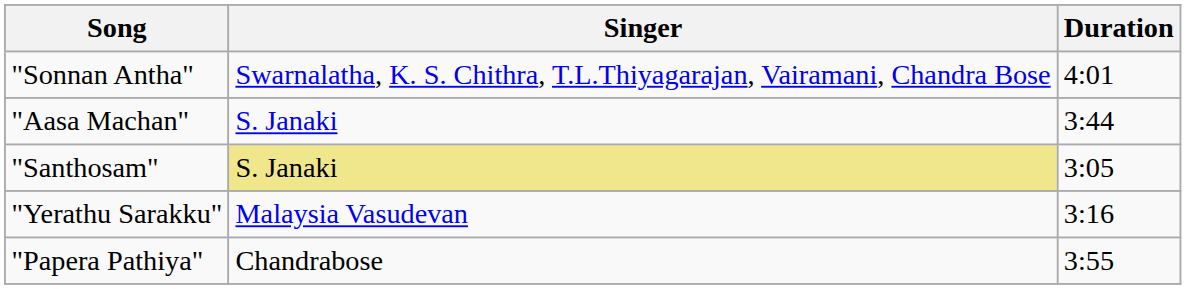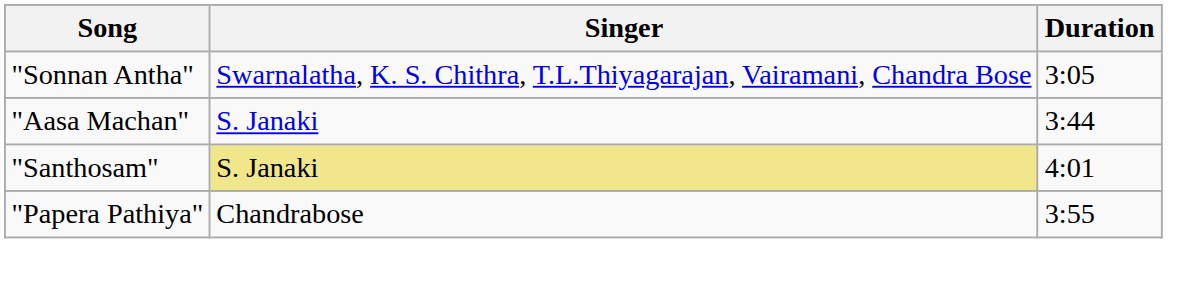 <table class="wikitable" style="font-size:95%;">
 <tr>
 <th>Song</th>
 <th>Singer</th>
 <th>Duration</th>
 </tr>
 <tr>
 <td>"Sonnan Antha"</td>
 <td><a href='#'>Swarnalatha</a>, <a href='#'>K. S. Chithra</a>, <a href='#'>T.L.Thiyagarajan</a>, <a href='#'>Vairamani</a>, <a href='#'>Chandra Bose</a></td>
-<td>4:01</td>
+<td>3:05</td>
 </tr>
 <tr>
 <td>"Aasa Machan"</td>
 <td><a href='#'>S. Janaki</a></td>
 <td>3:44</td>
 </tr>
 <tr>
 <td>"Santhosam"</td>
 <td style="background: khaki;">S. Janaki</td>
-<td>3:05</td>
-</tr>
-<tr>
-<td>"Yerathu Sarakku"</td>
-<td><a href='#'>Malaysia Vasudevan</a></td>
-<td>3:16</td>
+<td>4:01</td>
 </tr>
 <tr>
 <td>"Papera Pathiya"</td>
 <td>Chandrabose</td>
 <td>3:55</td>
 </tr>
 </table>
